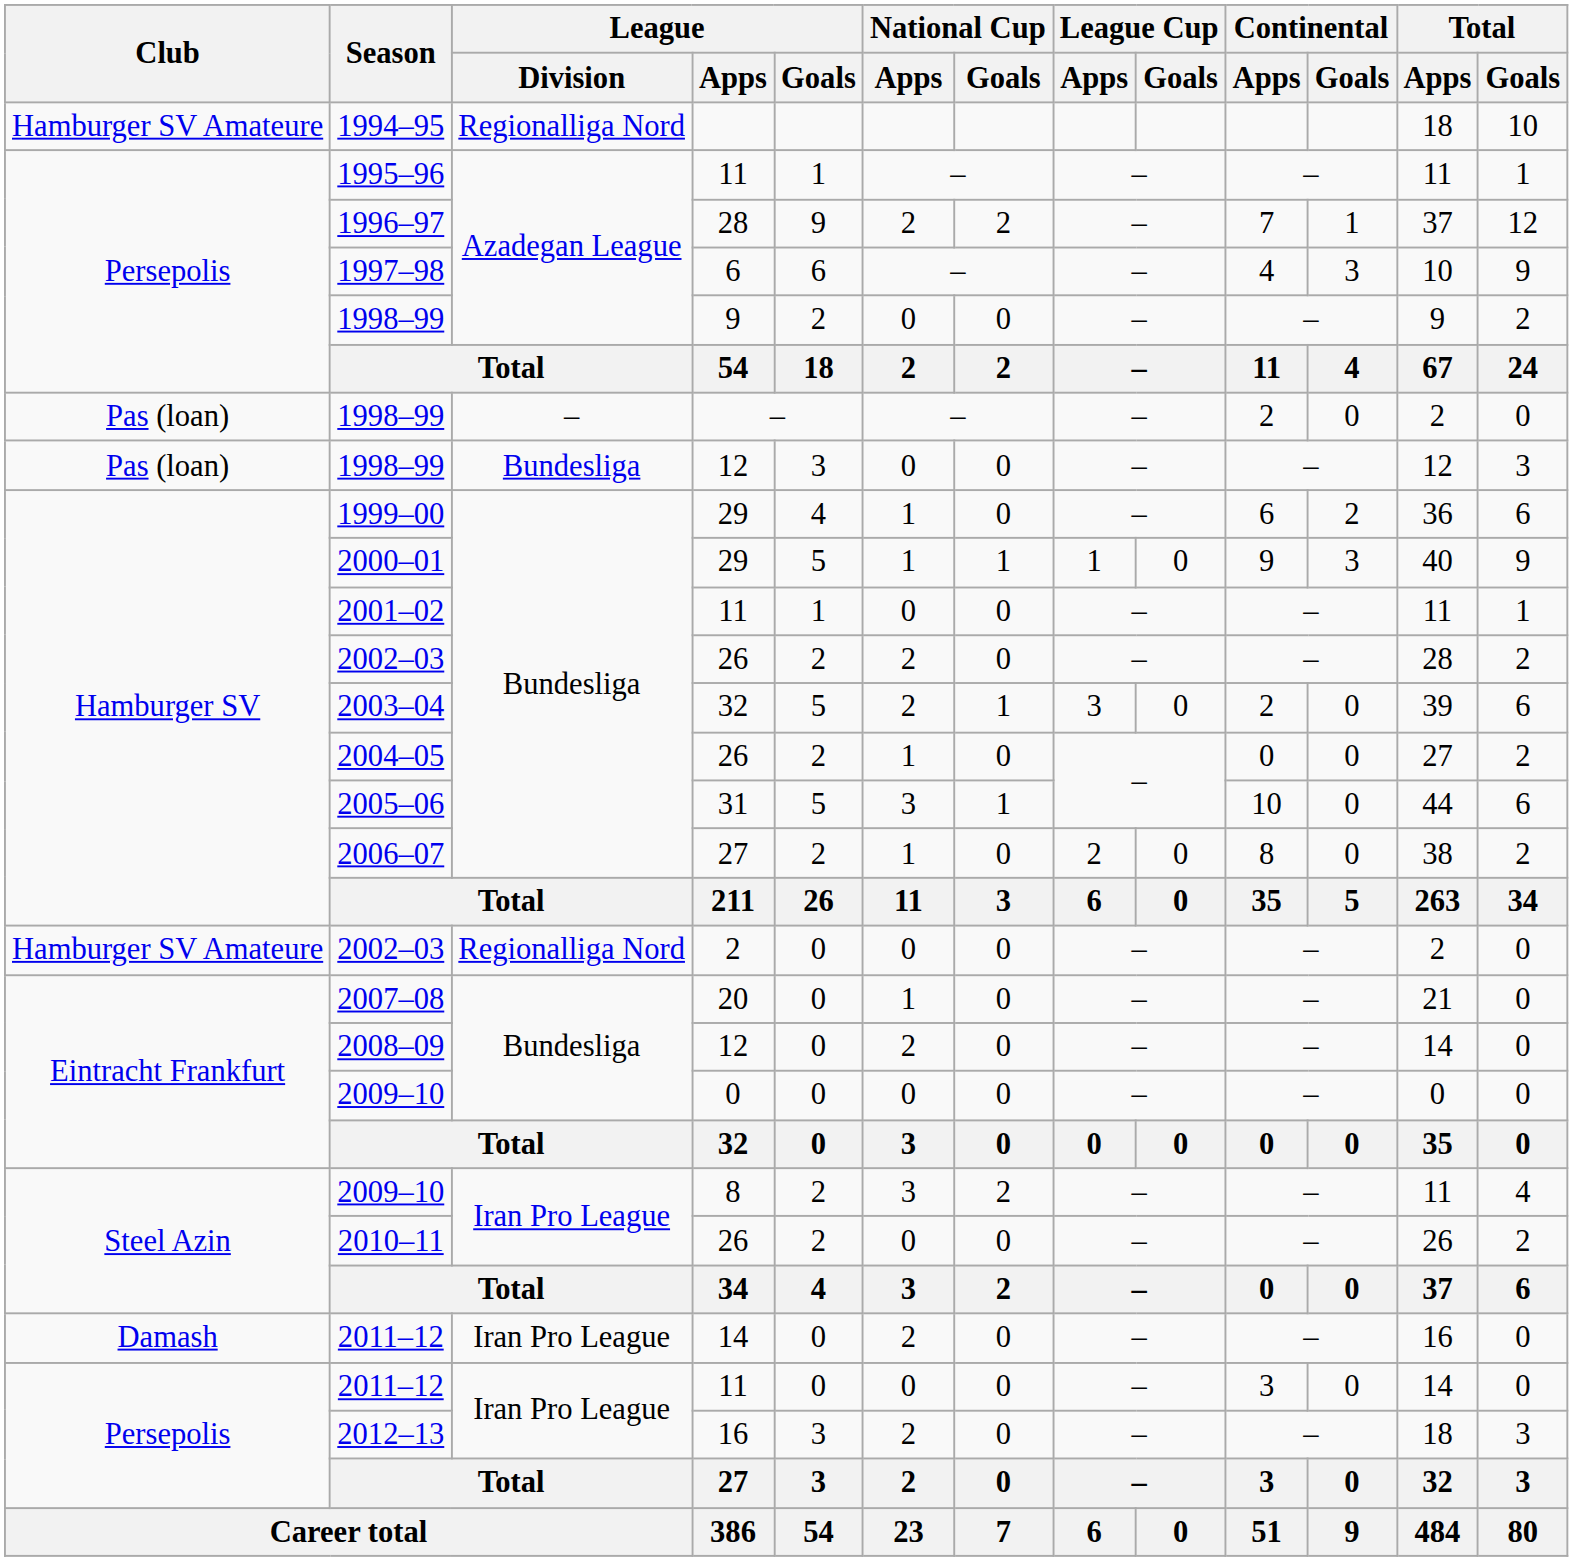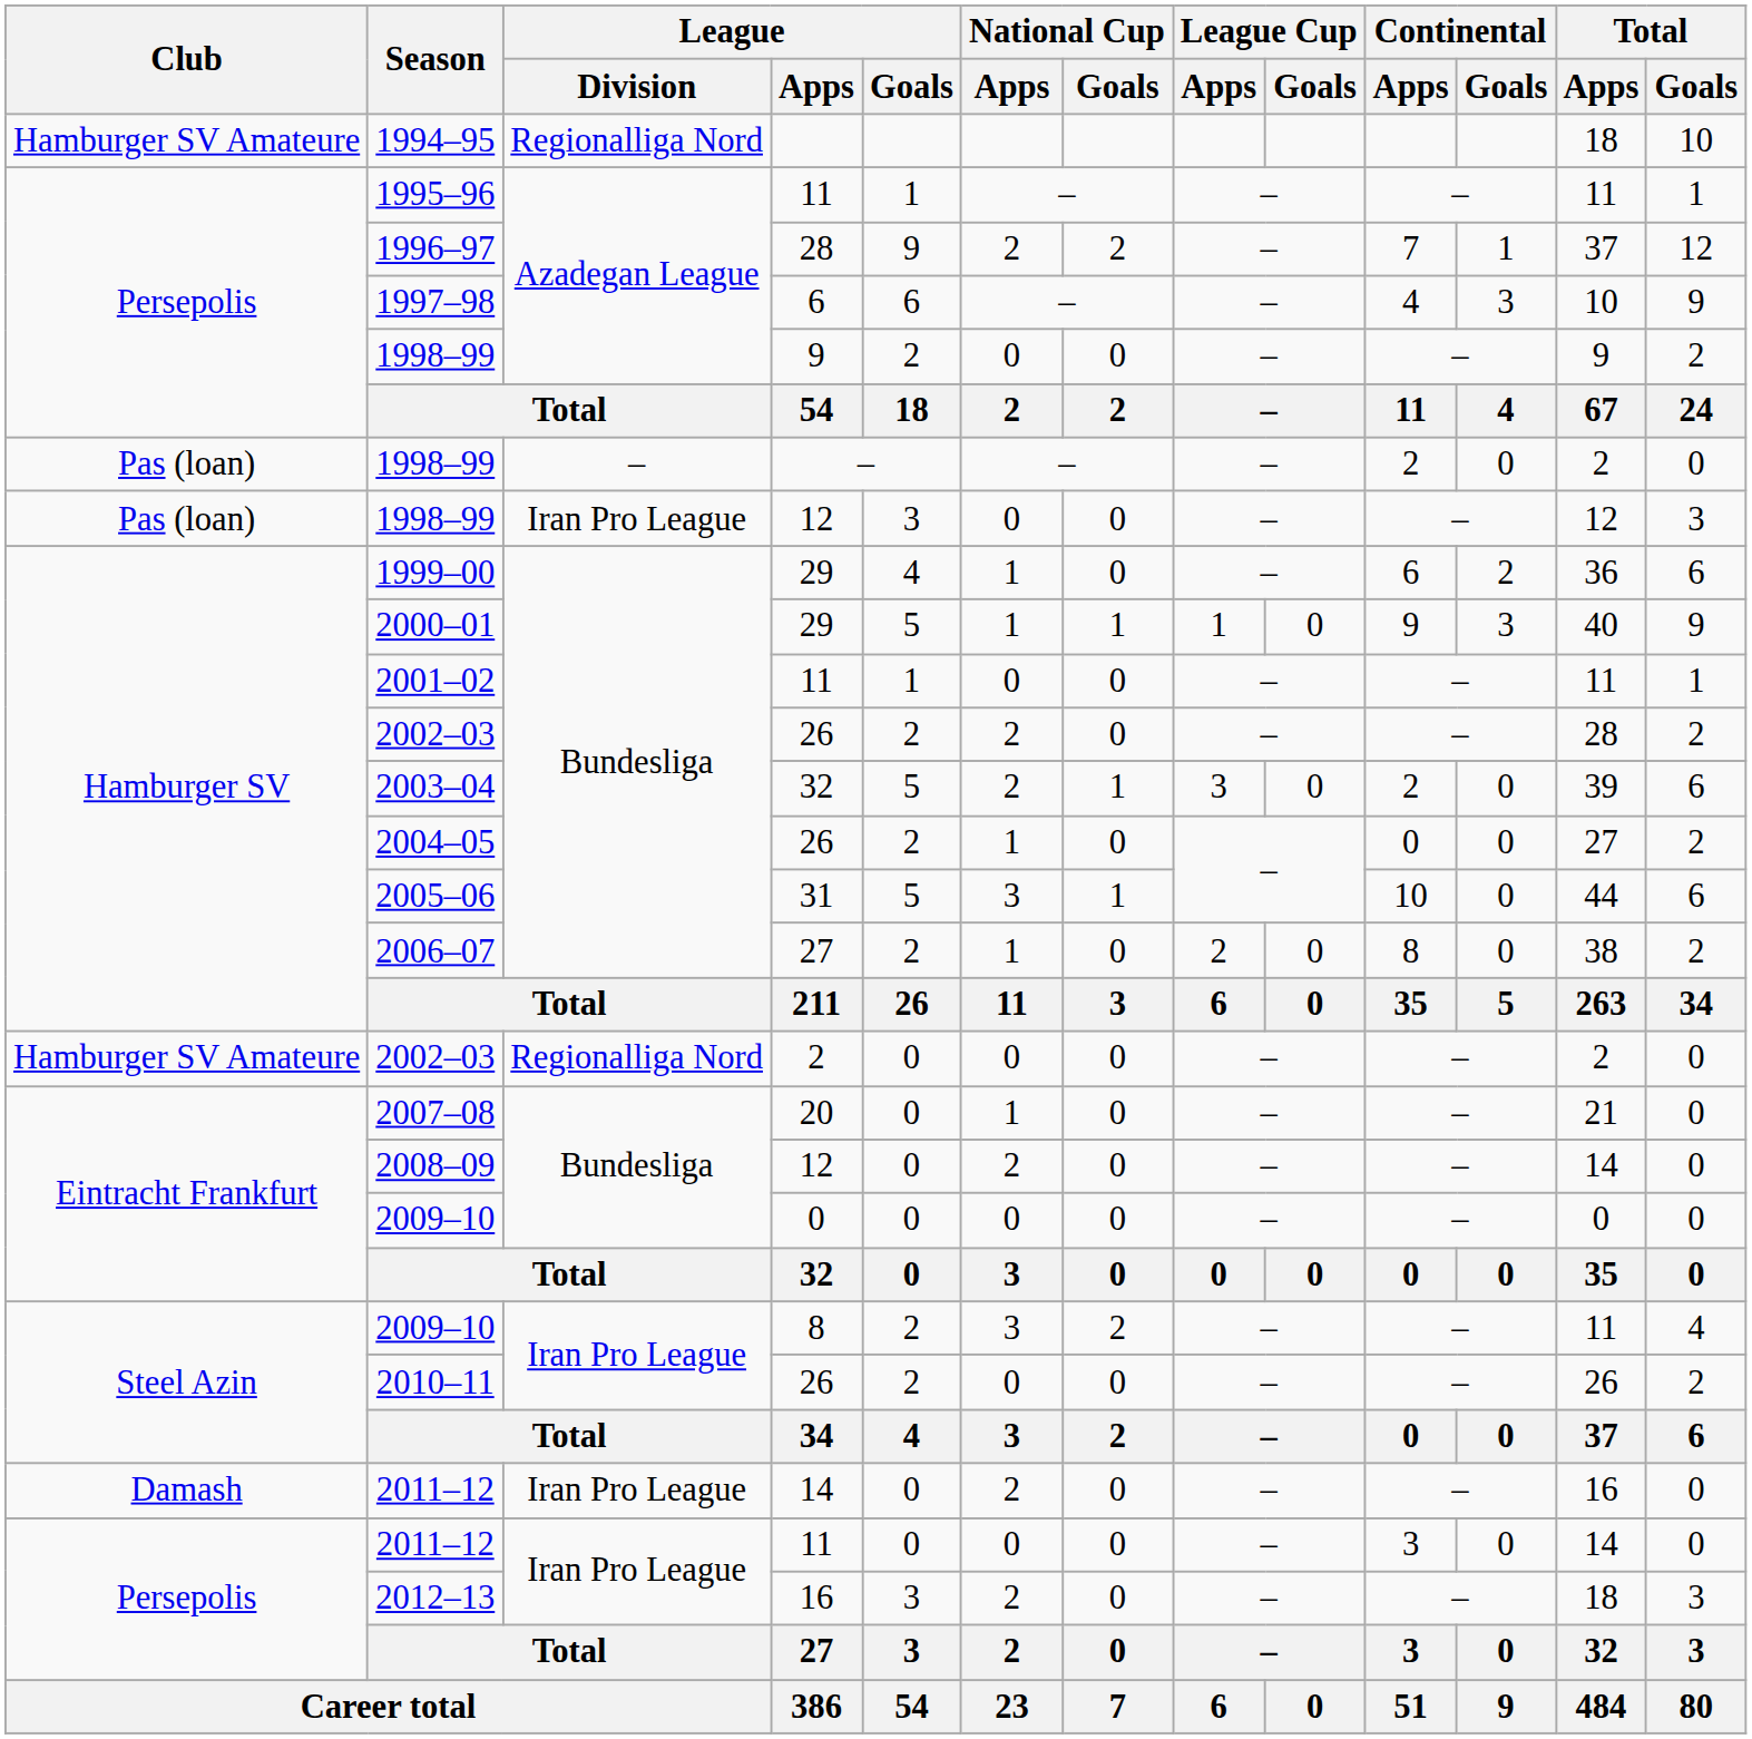 <table class="wikitable" style="text-align:center">
 <tr>
 <th rowspan="2">Club</th>
 <th rowspan="2">Season</th>
 <th colspan="3">League</th>
 <th colspan="2">National Cup</th>
 <th colspan="2">League Cup</th>
 <th colspan="2">Continental</th>
 <th colspan="2">Total</th>
 </tr>
 <tr>
 <th>Division</th>
 <th>Apps</th>
 <th>Goals</th>
 <th>Apps</th>
 <th>Goals</th>
 <th>Apps</th>
 <th>Goals</th>
 <th>Apps</th>
 <th>Goals</th>
 <th>Apps</th>
 <th>Goals</th>
 </tr>
 <tr>
 <td><a href='#'>Hamburger SV Amateure</a></td>
 <td><a href='#'>1994–95</a></td>
 <td><a href='#'>Regionalliga Nord</a></td>
 <td></td>
 <td></td>
 <td></td>
 <td></td>
 <td></td>
 <td></td>
 <td></td>
 <td></td>
 <td>18</td>
 <td>10</td>
 </tr>
 <tr>
 <td rowspan="5"><a href='#'>Persepolis</a></td>
 <td><a href='#'>1995–96</a></td>
 <td rowspan="4"><a href='#'>Azadegan League</a></td>
 <td>11</td>
 <td>1</td>
 <td colspan="2">–</td>
 <td colspan="2">–</td>
 <td colspan="2">–</td>
 <td>11</td>
 <td>1</td>
 </tr>
 <tr>
 <td><a href='#'>1996–97</a></td>
 <td>28</td>
 <td>9</td>
 <td>2</td>
 <td>2</td>
 <td colspan="2">–</td>
 <td>7</td>
 <td>1</td>
 <td>37</td>
 <td>12</td>
 </tr>
 <tr>
 <td><a href='#'>1997–98</a></td>
 <td>6</td>
 <td>6</td>
 <td colspan="2">–</td>
 <td colspan="2">–</td>
 <td>4</td>
 <td>3</td>
 <td>10</td>
 <td>9</td>
 </tr>
 <tr>
 <td><a href='#'>1998–99</a></td>
 <td>9</td>
 <td>2</td>
 <td>0</td>
 <td>0</td>
 <td colspan="2">–</td>
 <td colspan="2">–</td>
 <td>9</td>
 <td>2</td>
 </tr>
 <tr>
 <th colspan="2">Total</th>
 <th>54</th>
 <th>18</th>
 <th>2</th>
 <th>2</th>
 <th colspan="2">–</th>
 <th>11</th>
 <th>4</th>
 <th>67</th>
 <th>24</th>
 </tr>
 <tr>
 <td><a href='#'>Pas</a> (loan)</td>
 <td><a href='#'>1998–99</a></td>
 <td>–</td>
 <td colspan="2">–</td>
 <td colspan="2">–</td>
 <td colspan="2">–</td>
 <td>2</td>
 <td>0</td>
 <td>2</td>
 <td>0</td>
 </tr>
 <tr>
 <td><a href='#'>Pas</a> (loan)</td>
 <td><a href='#'>1998–99</a></td>
-<td><a href='#'>Bundesliga</a></td>
+<td>Iran Pro League</td>
 <td>12</td>
 <td>3</td>
 <td>0</td>
 <td>0</td>
 <td colspan="2">–</td>
 <td colspan="2">–</td>
 <td>12</td>
 <td>3</td>
 </tr>
 <tr>
 <td rowspan="9"><a href='#'>Hamburger SV</a></td>
 <td><a href='#'>1999–00</a></td>
 <td rowspan="8">Bundesliga</td>
 <td>29</td>
 <td>4</td>
 <td>1</td>
 <td>0</td>
 <td colspan="2">–</td>
 <td>6</td>
 <td>2</td>
 <td>36</td>
 <td>6</td>
 </tr>
 <tr>
 <td><a href='#'>2000–01</a></td>
 <td>29</td>
 <td>5</td>
 <td>1</td>
 <td>1</td>
 <td>1</td>
 <td>0</td>
 <td>9</td>
 <td>3</td>
 <td>40</td>
 <td>9</td>
 </tr>
 <tr>
 <td><a href='#'>2001–02</a></td>
 <td>11</td>
 <td>1</td>
 <td>0</td>
 <td>0</td>
 <td colspan="2">–</td>
 <td colspan="2">–</td>
 <td>11</td>
 <td>1</td>
 </tr>
 <tr>
 <td><a href='#'>2002–03</a></td>
 <td>26</td>
 <td>2</td>
 <td>2</td>
 <td>0</td>
 <td colspan="2">–</td>
 <td colspan="2">–</td>
 <td>28</td>
 <td>2</td>
 </tr>
 <tr>
 <td><a href='#'>2003–04</a></td>
 <td>32</td>
 <td>5</td>
 <td>2</td>
 <td>1</td>
 <td>3</td>
 <td>0</td>
 <td>2</td>
 <td>0</td>
 <td>39</td>
 <td>6</td>
 </tr>
 <tr>
 <td><a href='#'>2004–05</a></td>
 <td>26</td>
 <td>2</td>
 <td>1</td>
 <td>0</td>
 <td rowspan="2" colspan="2">–</td>
 <td>0</td>
 <td>0</td>
 <td>27</td>
 <td>2</td>
 </tr>
 <tr>
 <td><a href='#'>2005–06</a></td>
 <td>31</td>
 <td>5</td>
 <td>3</td>
 <td>1</td>
 <td>10</td>
 <td>0</td>
 <td>44</td>
 <td>6</td>
 </tr>
 <tr>
 <td><a href='#'>2006–07</a></td>
 <td>27</td>
 <td>2</td>
 <td>1</td>
 <td>0</td>
 <td>2</td>
 <td>0</td>
 <td>8</td>
 <td>0</td>
 <td>38</td>
 <td>2</td>
 </tr>
 <tr>
 <th colspan="2">Total</th>
 <th>211</th>
 <th>26</th>
 <th>11</th>
 <th>3</th>
 <th>6</th>
 <th>0</th>
 <th>35</th>
 <th>5</th>
 <th>263</th>
 <th>34</th>
 </tr>
 <tr>
 <td><a href='#'>Hamburger SV Amateure</a></td>
 <td><a href='#'>2002–03</a></td>
 <td><a href='#'>Regionalliga Nord</a></td>
 <td>2</td>
 <td>0</td>
 <td>0</td>
 <td>0</td>
 <td colspan="2">–</td>
 <td colspan="2">–</td>
 <td>2</td>
 <td>0</td>
 </tr>
 <tr>
 <td rowspan="4"><a href='#'>Eintracht Frankfurt</a></td>
 <td><a href='#'>2007–08</a></td>
 <td rowspan="3">Bundesliga</td>
 <td>20</td>
 <td>0</td>
 <td>1</td>
 <td>0</td>
 <td colspan="2">–</td>
 <td colspan="2">–</td>
 <td>21</td>
 <td>0</td>
 </tr>
 <tr>
 <td><a href='#'>2008–09</a></td>
 <td>12</td>
 <td>0</td>
 <td>2</td>
 <td>0</td>
 <td colspan="2">–</td>
 <td colspan="2">–</td>
 <td>14</td>
 <td>0</td>
 </tr>
 <tr>
 <td><a href='#'>2009–10</a></td>
 <td>0</td>
 <td>0</td>
 <td>0</td>
 <td>0</td>
 <td colspan="2">–</td>
 <td colspan="2">–</td>
 <td>0</td>
 <td>0</td>
 </tr>
 <tr>
 <th colspan="2">Total</th>
 <th>32</th>
 <th>0</th>
 <th>3</th>
 <th>0</th>
 <th>0</th>
 <th>0</th>
 <th>0</th>
 <th>0</th>
 <th>35</th>
 <th>0</th>
 </tr>
 <tr>
 <td rowspan="3"><a href='#'>Steel Azin</a></td>
 <td><a href='#'>2009–10</a></td>
 <td rowspan="2"><a href='#'>Iran Pro League</a></td>
 <td>8</td>
 <td>2</td>
 <td>3</td>
 <td>2</td>
 <td colspan="2">–</td>
 <td colspan="2">–</td>
 <td>11</td>
 <td>4</td>
 </tr>
 <tr>
 <td><a href='#'>2010–11</a></td>
 <td>26</td>
 <td>2</td>
 <td>0</td>
 <td>0</td>
 <td colspan="2">–</td>
 <td colspan="2">–</td>
 <td>26</td>
 <td>2</td>
 </tr>
 <tr>
 <th colspan="2">Total</th>
 <th>34</th>
 <th>4</th>
 <th>3</th>
 <th>2</th>
 <th colspan="2">–</th>
 <th>0</th>
 <th>0</th>
 <th>37</th>
 <th>6</th>
 </tr>
 <tr>
 <td><a href='#'>Damash</a></td>
 <td><a href='#'>2011–12</a></td>
 <td>Iran Pro League</td>
 <td>14</td>
 <td>0</td>
 <td>2</td>
 <td>0</td>
 <td colspan="2">–</td>
 <td colspan="2">–</td>
 <td>16</td>
 <td>0</td>
 </tr>
 <tr>
 <td rowspan="3"><a href='#'>Persepolis</a></td>
 <td><a href='#'>2011–12</a></td>
 <td rowspan="2">Iran Pro League</td>
 <td>11</td>
 <td>0</td>
 <td>0</td>
 <td>0</td>
 <td colspan="2">–</td>
 <td>3</td>
 <td>0</td>
 <td>14</td>
 <td>0</td>
 </tr>
 <tr>
 <td><a href='#'>2012–13</a></td>
 <td>16</td>
 <td>3</td>
 <td>2</td>
 <td>0</td>
 <td colspan="2">–</td>
 <td colspan="2">–</td>
 <td>18</td>
 <td>3</td>
 </tr>
 <tr>
 <th colspan="2">Total</th>
 <th>27</th>
 <th>3</th>
 <th>2</th>
 <th>0</th>
 <th colspan="2">–</th>
 <th>3</th>
 <th>0</th>
 <th>32</th>
 <th>3</th>
 </tr>
 <tr>
 <th colspan="3">Career total</th>
 <th>386</th>
 <th>54</th>
 <th>23</th>
 <th>7</th>
 <th>6</th>
 <th>0</th>
 <th>51</th>
 <th>9</th>
 <th>484</th>
 <th>80</th>
 </tr>
 </table>
